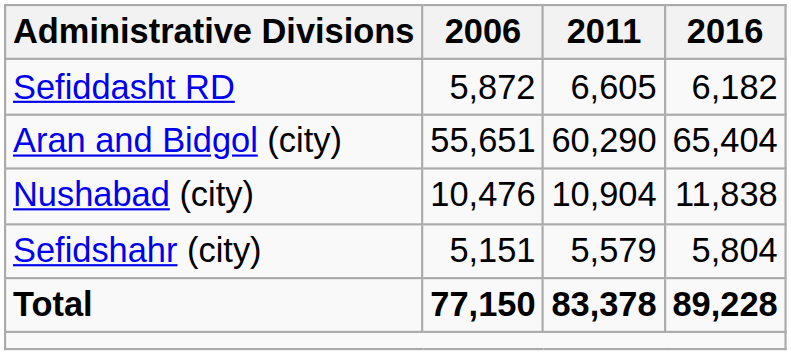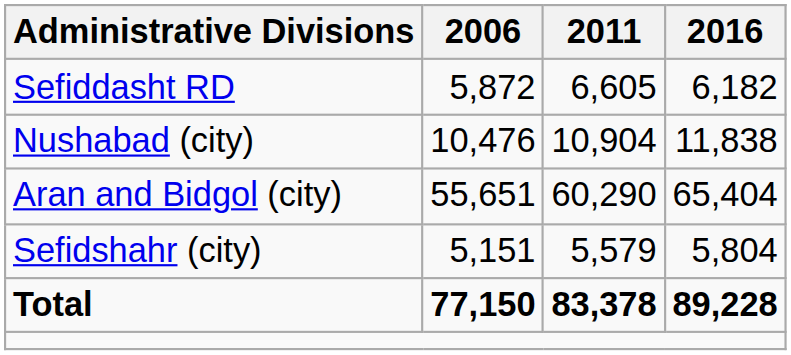 <table class="wikitable">
 <tr>
 <th>Administrative Divisions</th>
 <th>2006</th>
 <th>2011</th>
 <th>2016</th>
 </tr>
 <tr>
 <td><a href='#'>Sefiddasht RD</a></td>
 <td style="text-align: right;">5,872</td>
 <td style="text-align: right;">6,605</td>
 <td style="text-align: right;">6,182</td>
 </tr>
 <tr>
+<td><a href='#'>Nushabad</a> (city)</td>
+<td style="text-align: right;">10,476</td>
+<td style="text-align: right;">10,904</td>
+<td style="text-align: right;">11,838</td>
+</tr>
+<tr>
 <td><a href='#'>Aran and Bidgol</a> (city)</td>
 <td style="text-align: right;">55,651</td>
 <td style="text-align: right;">60,290</td>
 <td style="text-align: right;">65,404</td>
-</tr>
-<tr>
-<td><a href='#'>Nushabad</a> (city)</td>
-<td style="text-align: right;">10,476</td>
-<td style="text-align: right;">10,904</td>
-<td style="text-align: right;">11,838</td>
 </tr>
 <tr>
 <td><a href='#'>Sefidshahr</a> (city)</td>
 <td style="text-align: right;">5,151</td>
 <td style="text-align: right;">5,579</td>
 <td style="text-align: right;">5,804</td>
 </tr>
 <tr>
 <td><strong>Total</strong></td>
 <td style="text-align: right;"><strong>77,150</strong></td>
 <td style="text-align: right;"><strong>83,378</strong></td>
 <td style="text-align: right;"><strong>89,228</strong></td>
 </tr>
 <tr>
 <td colspan=4></td>
 </tr>
 </table>
